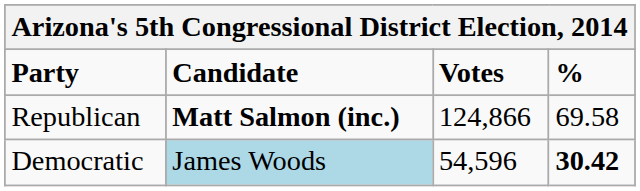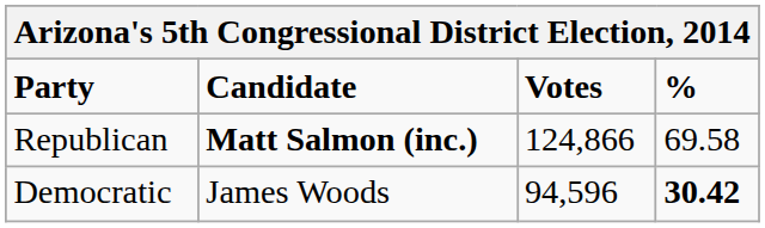 <table class="wikitable">
 <tr>
 <th colspan="4">Arizona's 5th Congressional District Election, 2014</th>
 </tr>
 <tr>
 <td><strong>Party</strong></td>
 <td><strong>Candidate</strong></td>
 <td><strong>Votes</strong></td>
 <td><strong>%</strong></td>
 </tr>
 <tr>
 <td>Republican</td>
 <td><strong>Matt Salmon (inc.)</strong></td>
 <td>124,866</td>
 <td>69.58</td>
 </tr>
 <tr>
 <td>Democratic</td>
-<td style="background: lightblue;">James Woods</td>
-<td>54,596</td>
+<td>James Woods</td>
+<td>94,596</td>
 <td><strong>30.42</strong></td>
 </tr>
 </table>
